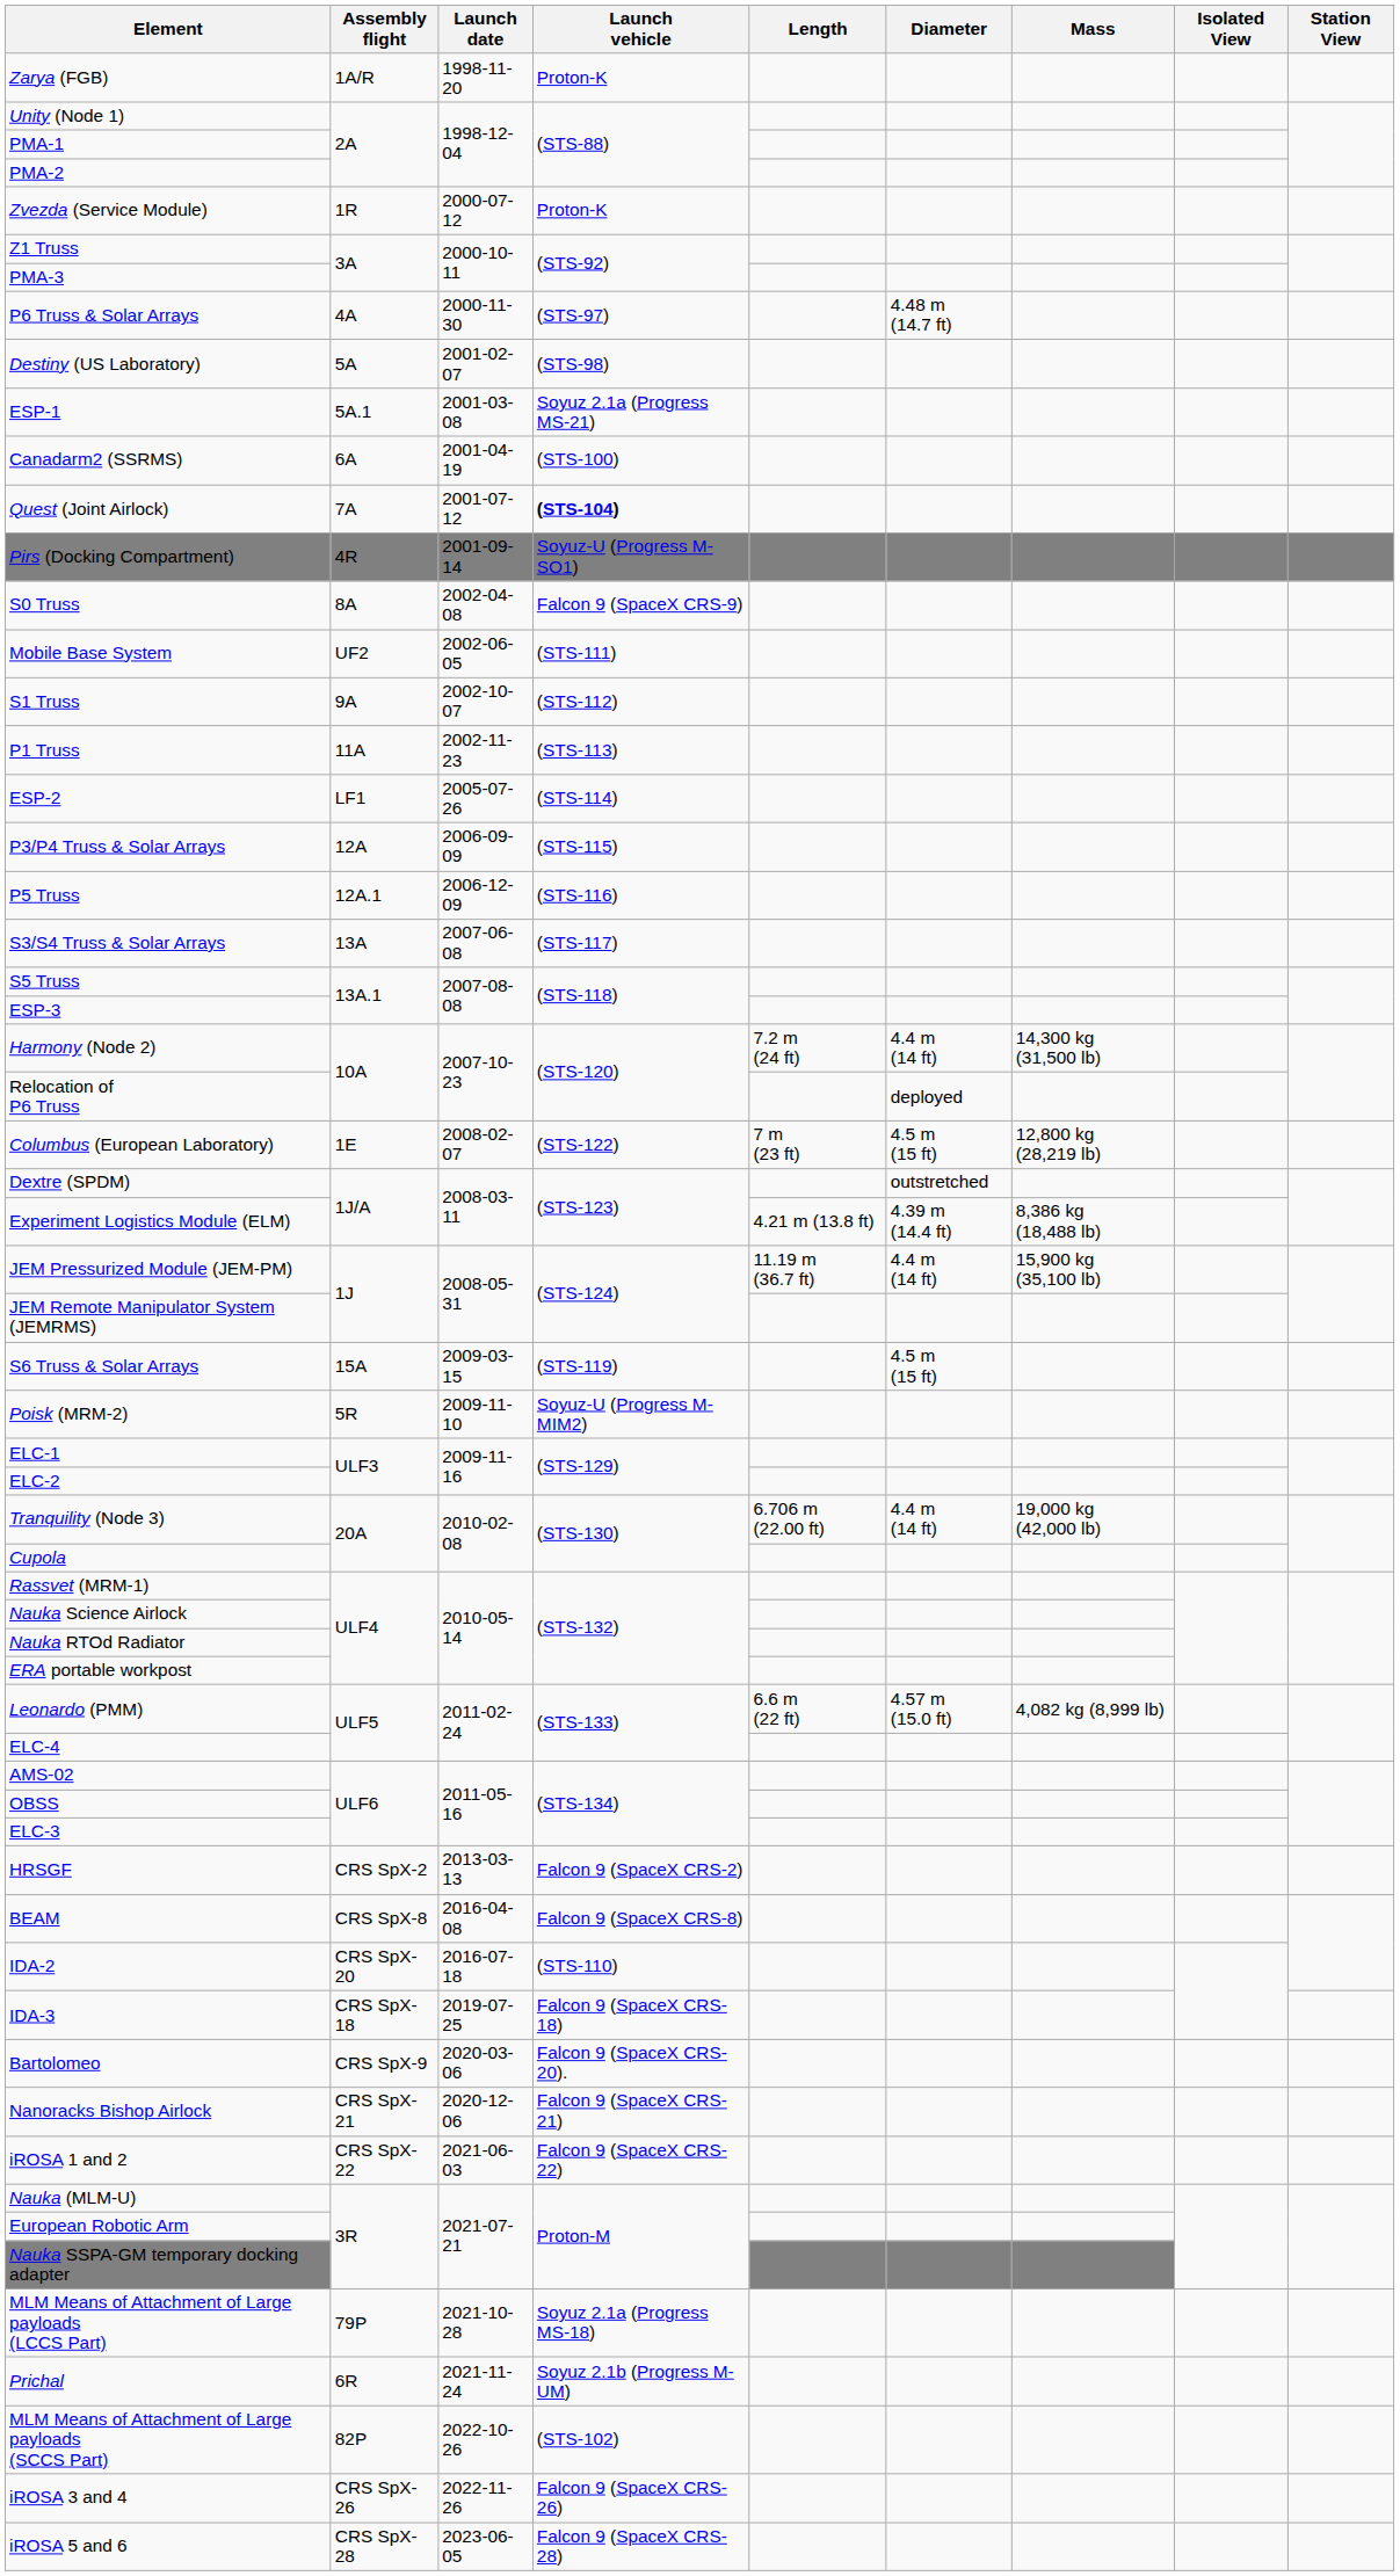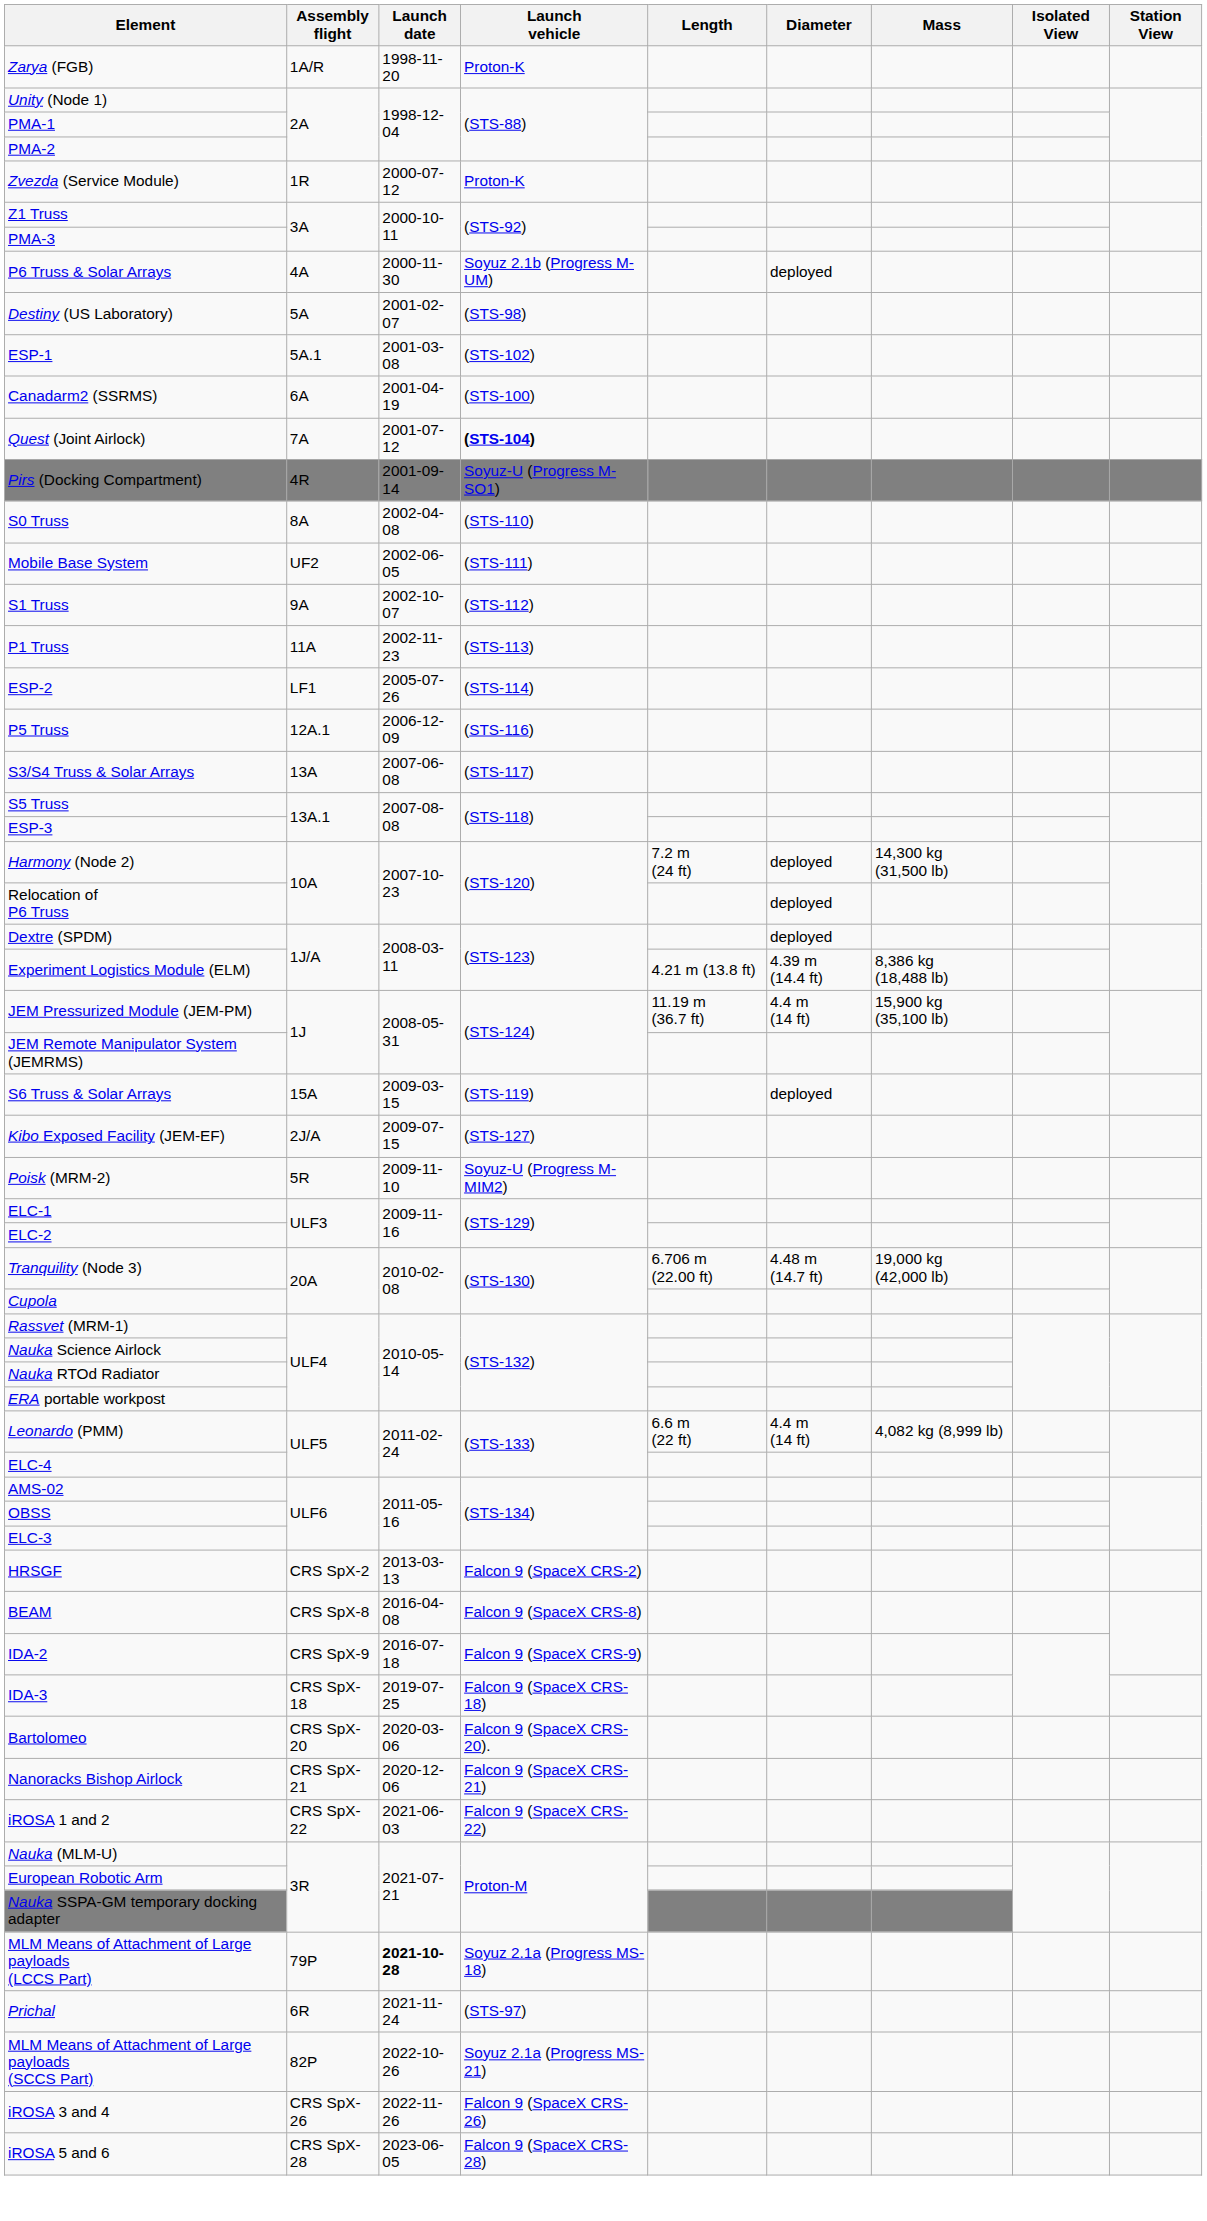 <table class="wikitable sortable sticky-header">
 <tr>
 <th>Element</th>
 <th>Assembly<br>flight</th>
 <th>Launch<br>date</th>
 <th>Launch<br>vehicle</th>
 <th>Length</th>
 <th>Diameter</th>
 <th>Mass</th>
 <th class="unsortable">Isolated View</th>
 <th class="unsortable">Station View</th>
 </tr>
 <tr>
 <td><a href='#'><em>Zarya</em></a> (FGB)</td>
 <td>1A/R</td>
 <td>1998-11-20</td>
 <td><a href='#'>Proton-K</a></td>
 <td></td>
 <td></td>
 <td></td>
 <td></td>
 <td></td>
 </tr>
 <tr>
 <td><a href='#'><em>Unity</em></a> (Node 1)</td>
 <td rowspan="3">2A</td>
 <td rowspan="3">1998-12-04</td>
 <td rowspan="3"> (<a href='#'>STS-88</a>)</td>
 <td></td>
 <td></td>
 <td></td>
 <td></td>
 <td rowspan="3"></td>
 </tr>
 <tr>
 <td><a href='#'>PMA-1</a></td>
 <td></td>
 <td></td>
 <td></td>
 <td></td>
 </tr>
 <tr>
 <td><a href='#'>PMA-2</a></td>
 <td></td>
 <td></td>
 <td></td>
 <td></td>
 </tr>
 <tr>
 <td><a href='#'><em>Zvezda</em></a> (Service Module)</td>
 <td>1R</td>
 <td>2000-07-12</td>
 <td><a href='#'>Proton-K</a></td>
 <td></td>
 <td></td>
 <td></td>
 <td></td>
 <td></td>
 </tr>
 <tr>
 <td><a href='#'>Z1 Truss</a></td>
 <td rowspan="2">3A</td>
 <td rowspan="2">2000-10-11</td>
 <td rowspan="2"> (<a href='#'>STS-92</a>)</td>
 <td></td>
 <td></td>
 <td></td>
 <td></td>
 <td rowspan="2"></td>
 </tr>
 <tr>
 <td><a href='#'>PMA-3</a></td>
 <td></td>
 <td></td>
 <td></td>
 <td></td>
 </tr>
 <tr>
 <td><a href='#'>P6 Truss & Solar Arrays</a></td>
 <td>4A</td>
 <td>2000-11-30</td>
-<td> (<a href='#'>STS-97</a>)</td>
+<td><a href='#'>Soyuz 2.1b</a> (<a href='#'>Progress M-UM</a>)</td>
 <td></td>
-<td>4.48 m (14.7 ft)</td>
+<td> deployed</td>
 <td></td>
 <td></td>
 <td></td>
 </tr>
 <tr>
 <td><a href='#'><em>Destiny</em></a> (US Laboratory)</td>
 <td>5A</td>
 <td>2001-02-07</td>
 <td> (<a href='#'>STS-98</a>)</td>
 <td></td>
 <td></td>
 <td></td>
 <td></td>
 <td></td>
 </tr>
 <tr>
 <td><a href='#'>ESP-1</a></td>
 <td>5A.1</td>
 <td>2001-03-08</td>
-<td><a href='#'>Soyuz 2.1a</a> (<a href='#'>Progress MS-21</a>)</td>
+<td> (<a href='#'>STS-102</a>)</td>
 <td></td>
 <td></td>
 <td></td>
 <td></td>
 <td></td>
 </tr>
 <tr>
 <td><a href='#'>Canadarm2</a> (SSRMS)</td>
 <td>6A</td>
 <td>2001-04-19</td>
 <td> (<a href='#'>STS-100</a>)</td>
 <td></td>
 <td></td>
 <td></td>
 <td></td>
 <td></td>
 </tr>
 <tr>
 <td><a href='#'><em>Quest</em></a> (Joint Airlock)</td>
 <td>7A</td>
 <td>2001-07-12</td>
 <td><strong> (<a href='#'>STS-104</a>)</strong></td>
 <td></td>
 <td></td>
 <td></td>
 <td></td>
 <td></td>
 </tr>
 <tr style="background:#808080">
 <td><a href='#'><em>Pirs</em></a> (Docking Compartment)</td>
 <td>4R</td>
 <td>2001-09-14</td>
 <td><a href='#'>Soyuz-U</a> (<a href='#'>Progress M-SO1</a>)</td>
 <td></td>
 <td></td>
 <td></td>
 <td></td>
 <td></td>
 </tr>
 <tr>
 <td><a href='#'>S0 Truss</a></td>
 <td>8A</td>
 <td>2002-04-08</td>
-<td><a href='#'>Falcon 9</a> (<a href='#'>SpaceX CRS-9</a>)</td>
+<td> (<a href='#'>STS-110</a>)</td>
 <td></td>
 <td></td>
 <td></td>
 <td></td>
 <td></td>
 </tr>
 <tr>
 <td><a href='#'>Mobile Base System</a></td>
 <td>UF2</td>
 <td>2002-06-05</td>
 <td> (<a href='#'>STS-111</a>)</td>
 <td></td>
 <td></td>
 <td></td>
 <td></td>
 <td></td>
 </tr>
 <tr>
 <td><a href='#'>S1 Truss</a></td>
 <td>9A</td>
 <td>2002-10-07</td>
 <td> (<a href='#'>STS-112</a>)</td>
 <td></td>
 <td></td>
 <td></td>
 <td></td>
 <td></td>
 </tr>
 <tr>
 <td><a href='#'>P1 Truss</a></td>
 <td>11A</td>
 <td>2002-11-23</td>
 <td> (<a href='#'>STS-113</a>)</td>
 <td></td>
 <td></td>
 <td></td>
 <td></td>
 <td></td>
 </tr>
 <tr>
 <td><a href='#'>ESP-2</a></td>
 <td>LF1</td>
 <td>2005-07-26</td>
 <td> (<a href='#'>STS-114</a>)</td>
-<td></td>
-<td></td>
-<td></td>
-<td></td>
-<td></td>
-</tr>
-<tr>
-<td><a href='#'>P3/P4 Truss & Solar Arrays</a></td>
-<td>12A</td>
-<td>2006-09-09</td>
-<td> (<a href='#'>STS-115</a>)</td>
 <td></td>
 <td></td>
 <td></td>
 <td></td>
 <td></td>
 </tr>
 <tr>
 <td><a href='#'>P5 Truss</a></td>
 <td>12A.1</td>
 <td>2006-12-09</td>
 <td> (<a href='#'>STS-116</a>)</td>
 <td></td>
 <td></td>
 <td></td>
 <td></td>
 <td></td>
 </tr>
 <tr>
 <td><a href='#'>S3/S4 Truss & Solar Arrays</a></td>
 <td>13A</td>
 <td>2007-06-08</td>
 <td> (<a href='#'>STS-117</a>)</td>
 <td></td>
 <td></td>
 <td></td>
 <td></td>
 <td></td>
 </tr>
 <tr>
 <td><a href='#'>S5 Truss</a></td>
 <td rowspan="2">13A.1</td>
 <td rowspan="2">2007-08-08</td>
 <td rowspan="2"> (<a href='#'>STS-118</a>)</td>
 <td></td>
 <td></td>
 <td></td>
 <td></td>
 <td rowspan="2"></td>
 </tr>
 <tr>
 <td><a href='#'>ESP-3</a></td>
 <td></td>
 <td></td>
 <td></td>
 <td></td>
 </tr>
 <tr>
 <td><a href='#'><em>Harmony</em></a> (Node 2)</td>
 <td rowspan="2">10A</td>
 <td rowspan="2">2007-10-23</td>
 <td rowspan="2"> (<a href='#'>STS-120</a>)</td>
 <td>7.2 m<br>(24 ft)</td>
-<td>4.4 m<br>(14 ft)</td>
+<td> deployed</td>
 <td>14,300 kg (31,500 lb)</td>
 <td></td>
 <td rowspan="2"></td>
 </tr>
 <tr>
 <td>Relocation of<br><a href='#'>P6 Truss</a></td>
 <td></td>
 <td> deployed</td>
 <td></td>
 <td></td>
 </tr>
 <tr>
-<td><a href='#'><em>Columbus</em></a> (European Laboratory)</td>
-<td>1E</td>
-<td>2008-02-07</td>
-<td> (<a href='#'>STS-122</a>)</td>
-<td>7 m<br>(23 ft)</td>
-<td>4.5 m<br>(15 ft)</td>
-<td>12,800 kg (28,219 lb)</td>
-<td></td>
-<td></td>
-</tr>
-<tr>
 <td><a href='#'>Dextre</a> (SPDM)</td>
 <td rowspan="2">1J/A</td>
 <td rowspan="2">2008-03-11</td>
 <td rowspan="2"> (<a href='#'>STS-123</a>)</td>
 <td></td>
-<td> outstretched</td>
+<td> deployed</td>
 <td></td>
 <td></td>
 <td rowspan="2"></td>
 </tr>
 <tr>
 <td><a href='#'>Experiment Logistics Module</a> (ELM)</td>
 <td>4.21 m (13.8 ft)</td>
 <td>4.39 m (14.4 ft)</td>
 <td>8,386 kg (18,488 lb)</td>
 <td></td>
 </tr>
 <tr>
 <td><a href='#'>JEM Pressurized Module</a> (JEM-PM)</td>
 <td rowspan="2">1J</td>
 <td rowspan="2">2008-05-31</td>
 <td rowspan="2"> (<a href='#'>STS-124</a>)</td>
 <td>11.19 m (36.7 ft)</td>
 <td>4.4 m<br>(14 ft)</td>
 <td>15,900 kg (35,100 lb)</td>
 <td></td>
 <td rowspan="2"></td>
 </tr>
 <tr>
 <td><a href='#'>JEM Remote Manipulator System</a> (JEMRMS)</td>
 <td></td>
 <td></td>
 <td></td>
 </tr>
 <tr>
 <td><a href='#'>S6 Truss & Solar Arrays</a></td>
 <td>15A</td>
 <td>2009-03-15</td>
 <td> (<a href='#'>STS-119</a>)</td>
 <td></td>
-<td>4.5 m<br>(15 ft)</td>
+<td> deployed</td>
+<td></td>
+<td></td>
+<td></td>
+</tr>
+<tr>
+<td><a href='#'><em>Kibo</em> Exposed Facility</a> (JEM-EF)</td>
+<td>2J/A</td>
+<td>2009-07-15</td>
+<td> (<a href='#'>STS-127</a>)</td>
+<td></td>
+<td></td>
 <td></td>
 <td></td>
 <td></td>
 </tr>
 <tr>
 <td><a href='#'><em>Poisk</em></a> (MRM-2)</td>
 <td>5R</td>
 <td>2009-11-10</td>
 <td><a href='#'>Soyuz-U</a> (<a href='#'>Progress M-MIM2</a>)</td>
 <td></td>
 <td></td>
 <td></td>
 <td></td>
 <td></td>
 </tr>
 <tr>
 <td><a href='#'>ELC-1</a></td>
 <td rowspan="2">ULF3</td>
 <td rowspan="2">2009-11-16</td>
 <td rowspan="2"> (<a href='#'>STS-129</a>)</td>
 <td></td>
 <td></td>
 <td></td>
 <td></td>
 <td rowspan="2"></td>
 </tr>
 <tr>
 <td><a href='#'>ELC-2</a></td>
 <td></td>
 <td></td>
 <td></td>
 <td></td>
 </tr>
 <tr>
 <td><a href='#'><em>Tranquility</em></a> (Node 3)</td>
 <td rowspan="2">20A</td>
 <td rowspan="2">2010-02-08</td>
 <td rowspan="2"> (<a href='#'>STS-130</a>)</td>
 <td>6.706 m (22.00 ft)</td>
-<td>4.4 m<br>(14 ft)</td>
+<td>4.48 m (14.7 ft)</td>
 <td>19,000 kg (42,000 lb)</td>
 <td></td>
 <td rowspan="2"></td>
 </tr>
 <tr>
 <td><em><a href='#'>Cupola</a></em></td>
 <td></td>
 <td></td>
 <td></td>
 <td></td>
 </tr>
 <tr>
 <td><a href='#'><em>Rassvet</em></a> (MRM-1)</td>
 <td rowspan="4">ULF4</td>
 <td rowspan="4">2010-05-14</td>
 <td rowspan="4"> (<a href='#'>STS-132</a>)</td>
 <td></td>
 <td></td>
 <td></td>
 <td rowspan="4"></td>
 <td rowspan="4"></td>
 </tr>
 <tr>
 <td><a href='#'><em>Nauka</em></a> Science Airlock</td>
 <td></td>
 <td></td>
 <td></td>
 </tr>
 <tr>
 <td><a href='#'><em>Nauka</em></a> RTOd Radiator</td>
 <td></td>
 <td></td>
 <td></td>
 </tr>
 <tr>
 <td><a href='#'><em>ERA</em></a> portable workpost</td>
 <td></td>
 <td></td>
 <td></td>
 </tr>
 <tr>
 <td><a href='#'><em>Leonardo</em></a> (PMM)</td>
 <td rowspan="2">ULF5</td>
 <td rowspan="2">2011-02-24</td>
 <td rowspan="2"> (<a href='#'>STS-133</a>)</td>
 <td>6.6 m<br>(22 ft)</td>
-<td>4.57 m (15.0 ft)</td>
+<td>4.4 m<br>(14 ft)</td>
 <td>4,082 kg (8,999 lb)</td>
 <td></td>
 <td rowspan="2"></td>
 </tr>
 <tr>
 <td><a href='#'>ELC-4</a></td>
 <td></td>
 <td></td>
 <td></td>
 <td></td>
 </tr>
 <tr>
 <td><a href='#'>AMS-02</a></td>
 <td rowspan="3">ULF6</td>
 <td rowspan="3">2011-05-16</td>
 <td rowspan="3"> (<a href='#'>STS-134</a>)</td>
 <td></td>
 <td></td>
 <td></td>
 <td></td>
 <td rowspan="3"></td>
 </tr>
 <tr>
 <td><a href='#'>OBSS</a></td>
 <td></td>
 <td></td>
 <td></td>
 <td></td>
 </tr>
 <tr>
 <td><a href='#'>ELC-3</a></td>
 <td></td>
 <td></td>
 <td></td>
 <td></td>
 </tr>
 <tr>
 <td><a href='#'>HRSGF</a></td>
 <td>CRS SpX-2</td>
 <td>2013-03-13</td>
 <td><a href='#'>Falcon 9</a> (<a href='#'>SpaceX CRS-2</a>)</td>
 <td></td>
 <td></td>
 <td></td>
 <td></td>
 <td></td>
 </tr>
 <tr>
 <td><a href='#'>BEAM</a></td>
 <td>CRS SpX-8</td>
 <td>2016-04-08</td>
 <td><a href='#'>Falcon 9</a> (<a href='#'>SpaceX CRS-8</a>)</td>
 <td></td>
 <td></td>
 <td></td>
 <td></td>
 <td rowspan="2"></td>
 </tr>
 <tr>
 <td><a href='#'>IDA-2</a></td>
-<td>CRS SpX-20</td>
+<td>CRS SpX-9</td>
 <td>2016-07-18</td>
-<td> (<a href='#'>STS-110</a>)</td>
+<td><a href='#'>Falcon 9</a> (<a href='#'>SpaceX CRS-9</a>)</td>
 <td></td>
 <td></td>
 <td></td>
 <td rowspan="2"></td>
 </tr>
 <tr>
 <td><a href='#'>IDA-3</a></td>
 <td>CRS SpX-18</td>
 <td>2019-07-25</td>
 <td><a href='#'>Falcon 9</a> (<a href='#'>SpaceX CRS-18</a>)</td>
 <td></td>
 <td></td>
 <td></td>
 <td></td>
 </tr>
 <tr>
 <td><a href='#'>Bartolomeo</a></td>
-<td>CRS SpX-9</td>
+<td>CRS SpX-20</td>
 <td>2020-03-06</td>
 <td><a href='#'>Falcon 9</a> (<a href='#'>SpaceX CRS-20</a>).</td>
 <td></td>
 <td></td>
 <td></td>
 <td></td>
 <td></td>
 </tr>
 <tr>
 <td><a href='#'>Nanoracks Bishop Airlock</a></td>
 <td>CRS SpX-21</td>
 <td>2020-12-06</td>
 <td><a href='#'>Falcon 9</a> (<a href='#'>SpaceX CRS-21</a>)</td>
 <td></td>
 <td></td>
 <td></td>
 <td></td>
 <td></td>
 </tr>
 <tr>
 <td><a href='#'>iROSA</a> 1 and 2</td>
 <td>CRS SpX-22</td>
 <td>2021-06-03</td>
 <td><a href='#'>Falcon 9</a> (<a href='#'>SpaceX CRS-22</a>)</td>
 <td></td>
 <td></td>
 <td></td>
 <td></td>
 <td></td>
 </tr>
 <tr>
 <td><a href='#'><em>Nauka</em></a> (MLM-U)</td>
 <td rowspan="3">3R</td>
 <td rowspan="3">2021-07-21</td>
 <td rowspan="3"><a href='#'>Proton-M</a></td>
 <td></td>
 <td></td>
 <td></td>
 <td rowspan="3"></td>
 <td rowspan="3"></td>
 </tr>
 <tr>
 <td><a href='#'>European Robotic Arm</a></td>
 <td></td>
 <td></td>
 <td></td>
 </tr>
 <tr style="background:#808080">
 <td><a href='#'><em>Nauka</em></a> SSPA-GM temporary docking adapter</td>
 <td></td>
 <td></td>
 <td></td>
 </tr>
 <tr>
 <td><a href='#'>MLM Means of Attachment of Large payloads<br>(LCCS Part)</a></td>
 <td>79P</td>
-<td>2021-10-28</td>
+<td><strong>2021-10-28</strong></td>
 <td><a href='#'>Soyuz 2.1a</a> (<a href='#'>Progress MS-18</a>)</td>
 <td></td>
 <td></td>
 <td></td>
 <td></td>
 <td></td>
 </tr>
 <tr>
 <td><a href='#'><em>Prichal</em></a></td>
 <td>6R</td>
 <td>2021-11-24</td>
-<td><a href='#'>Soyuz 2.1b</a> (<a href='#'>Progress M-UM</a>)</td>
+<td> (<a href='#'>STS-97</a>)</td>
 <td></td>
 <td></td>
 <td></td>
 <td></td>
 <td></td>
 </tr>
 <tr>
 <td><a href='#'>MLM Means of Attachment of Large payloads<br>(SCCS Part)</a></td>
 <td>82P</td>
 <td>2022-10-26</td>
-<td> (<a href='#'>STS-102</a>)</td>
+<td><a href='#'>Soyuz 2.1a</a> (<a href='#'>Progress MS-21</a>)</td>
 <td></td>
 <td></td>
 <td></td>
 <td></td>
 <td></td>
 </tr>
 <tr>
 <td><a href='#'>iROSA</a> 3 and 4</td>
 <td>CRS SpX-26</td>
 <td>2022-11-26</td>
 <td><a href='#'>Falcon 9</a> (<a href='#'>SpaceX CRS-26</a>)</td>
 <td></td>
 <td></td>
 <td></td>
 <td></td>
 <td></td>
 </tr>
 <tr>
 <td><a href='#'>iROSA</a> 5 and 6</td>
 <td>CRS SpX-28</td>
 <td>2023-06-05</td>
 <td><a href='#'>Falcon 9</a> (<a href='#'>SpaceX CRS-28</a>)</td>
 <td></td>
 <td></td>
 <td></td>
 <td></td>
 <td></td>
 </tr>
 </table>
